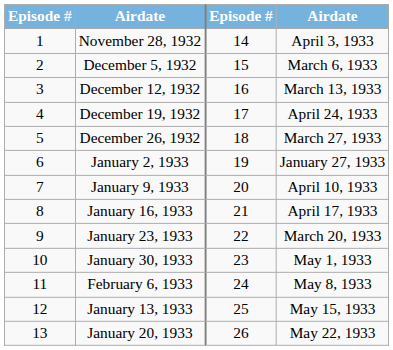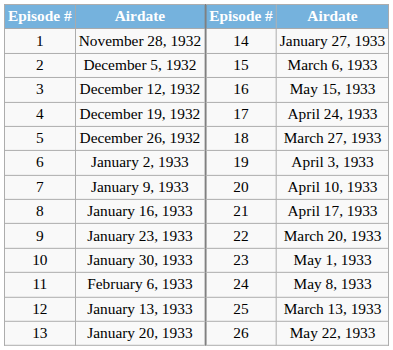 <table class="wikitable">
 <tr>
 <th style="background-color: #75B2DD; color:#fff; text-align: center;">Episode #</th>
 <th style="background-color: #75B2DD; color:#fff; text-align: center; border-right:2px solid grey;">Airdate</th>
 <th style="background-color: #75B2DD; color:#fff; text-align: center;">Episode #</th>
 <th style="background-color: #75B2DD; color:#fff; text-align: center;">Airdate</th>
 </tr>
 <tr>
 <td align="center">1</td>
 <td align="center" style="border-right:2px solid grey;">November 28, 1932</td>
 <td align="center">14</td>
-<td align="center">April 3, 1933</td>
+<td align="center">January 27, 1933</td>
 </tr>
 <tr>
 <td align="center">2</td>
 <td align="center" style="border-right:2px solid grey;">December 5, 1932</td>
 <td align="center">15</td>
 <td align="center">March 6, 1933</td>
 </tr>
 <tr>
 <td align="center">3</td>
 <td align="center" style="border-right:2px solid grey;">December 12, 1932</td>
 <td align="center">16</td>
-<td align="center">March 13, 1933</td>
+<td align="center">May 15, 1933</td>
 </tr>
 <tr>
 <td align="center">4</td>
 <td align="center" style="border-right:2px solid grey;">December 19, 1932</td>
 <td align="center">17</td>
 <td align="center">April 24, 1933</td>
 </tr>
 <tr>
 <td align="center">5</td>
 <td align="center" style="border-right:2px solid grey;">December 26, 1932</td>
 <td align="center">18</td>
 <td align="center">March 27, 1933</td>
 </tr>
 <tr>
 <td align="center">6</td>
 <td align="center" style="border-right:2px solid grey;">January 2, 1933</td>
 <td align="center">19</td>
-<td align="center">January 27, 1933</td>
+<td align="center">April 3, 1933</td>
 </tr>
 <tr>
 <td align="center">7</td>
 <td align="center" style="border-right:2px solid grey;">January 9, 1933</td>
 <td align="center">20</td>
 <td align="center">April 10, 1933</td>
 </tr>
 <tr>
 <td align="center">8</td>
 <td align="center" style="border-right:2px solid grey;">January 16, 1933</td>
 <td align="center">21</td>
 <td align="center">April 17, 1933</td>
 </tr>
 <tr>
 <td align="center">9</td>
 <td align="center" style="border-right:2px solid grey;">January 23, 1933</td>
 <td align="center">22</td>
 <td align="center">March 20, 1933</td>
 </tr>
 <tr>
 <td align="center">10</td>
 <td align="center" style="border-right:2px solid grey;">January 30, 1933</td>
 <td align="center">23</td>
 <td align="center">May 1, 1933</td>
 </tr>
 <tr>
 <td align="center">11</td>
 <td align="center" style="border-right:2px solid grey;">February 6, 1933</td>
 <td align="center">24</td>
 <td align="center">May 8, 1933</td>
 </tr>
 <tr>
 <td align="center">12</td>
 <td align="center" style="border-right:2px solid grey;">January 13, 1933</td>
 <td align="center">25</td>
-<td align="center">May 15, 1933</td>
+<td align="center">March 13, 1933</td>
 </tr>
 <tr>
 <td align="center">13</td>
 <td align="center" style="border-right:2px solid grey;">January 20, 1933</td>
 <td align="center">26</td>
 <td align="center">May 22, 1933</td>
 </tr>
 </table>
